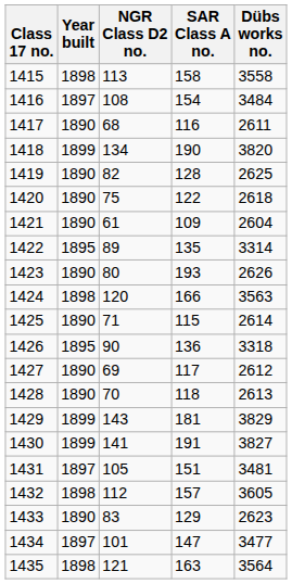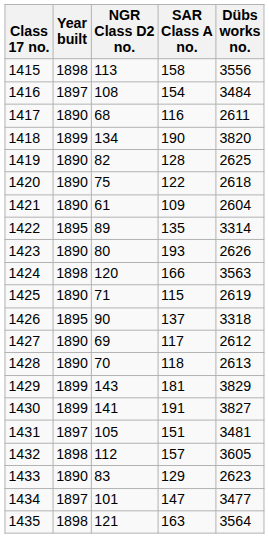 <table class="wikitable collapsible collapsed sortable" style="margin:0.5em auto; font-size:100%;">
 <tr>
 <th><br>Class<br>17 no.</th>
 <th>Year<br>built</th>
 <th>NGR<br>Class D2<br>no.</th>
 <th>SAR<br>Class A<br>no.</th>
 <th>Dübs<br>works<br>no.</th>
 </tr>
 <tr>
 <td>1415</td>
 <td>1898</td>
 <td>113</td>
 <td>158</td>
-<td>3558</td>
+<td>3556</td>
 </tr>
 <tr>
 <td>1416</td>
 <td>1897</td>
 <td>108</td>
 <td>154</td>
 <td>3484</td>
 </tr>
 <tr>
 <td>1417</td>
 <td>1890</td>
 <td>68</td>
 <td>116</td>
 <td>2611</td>
 </tr>
 <tr>
 <td>1418</td>
 <td>1899</td>
 <td>134</td>
 <td>190</td>
 <td>3820</td>
 </tr>
 <tr>
 <td>1419</td>
 <td>1890</td>
 <td>82</td>
 <td>128</td>
 <td>2625</td>
 </tr>
 <tr>
 <td>1420</td>
 <td>1890</td>
 <td>75</td>
 <td>122</td>
 <td>2618</td>
 </tr>
 <tr>
 <td>1421</td>
 <td>1890</td>
 <td>61</td>
 <td>109</td>
 <td>2604</td>
 </tr>
 <tr>
 <td>1422</td>
 <td>1895</td>
 <td>89</td>
 <td>135</td>
 <td>3314</td>
 </tr>
 <tr>
 <td>1423</td>
 <td>1890</td>
 <td>80</td>
 <td>193</td>
 <td>2626</td>
 </tr>
 <tr>
 <td>1424</td>
 <td>1898</td>
 <td>120</td>
 <td>166</td>
 <td>3563</td>
 </tr>
 <tr>
 <td>1425</td>
 <td>1890</td>
 <td>71</td>
 <td>115</td>
-<td>2614</td>
+<td>2619</td>
 </tr>
 <tr>
 <td>1426</td>
 <td>1895</td>
 <td>90</td>
-<td>136</td>
+<td>137</td>
 <td>3318</td>
 </tr>
 <tr>
 <td>1427</td>
 <td>1890</td>
 <td>69</td>
 <td>117</td>
 <td>2612</td>
 </tr>
 <tr>
 <td>1428</td>
 <td>1890</td>
 <td>70</td>
 <td>118</td>
 <td>2613</td>
 </tr>
 <tr>
 <td>1429</td>
 <td>1899</td>
 <td>143</td>
 <td>181</td>
 <td>3829</td>
 </tr>
 <tr>
 <td>1430</td>
 <td>1899</td>
 <td>141</td>
 <td>191</td>
 <td>3827</td>
 </tr>
 <tr>
 <td>1431</td>
 <td>1897</td>
 <td>105</td>
 <td>151</td>
 <td>3481</td>
 </tr>
 <tr>
 <td>1432</td>
 <td>1898</td>
 <td>112</td>
 <td>157</td>
 <td>3605</td>
 </tr>
 <tr>
 <td>1433</td>
 <td>1890</td>
 <td>83</td>
 <td>129</td>
 <td>2623</td>
 </tr>
 <tr>
 <td>1434</td>
 <td>1897</td>
 <td>101</td>
 <td>147</td>
 <td>3477</td>
 </tr>
 <tr>
 <td>1435</td>
 <td>1898</td>
 <td>121</td>
 <td>163</td>
 <td>3564</td>
 </tr>
 </table>
